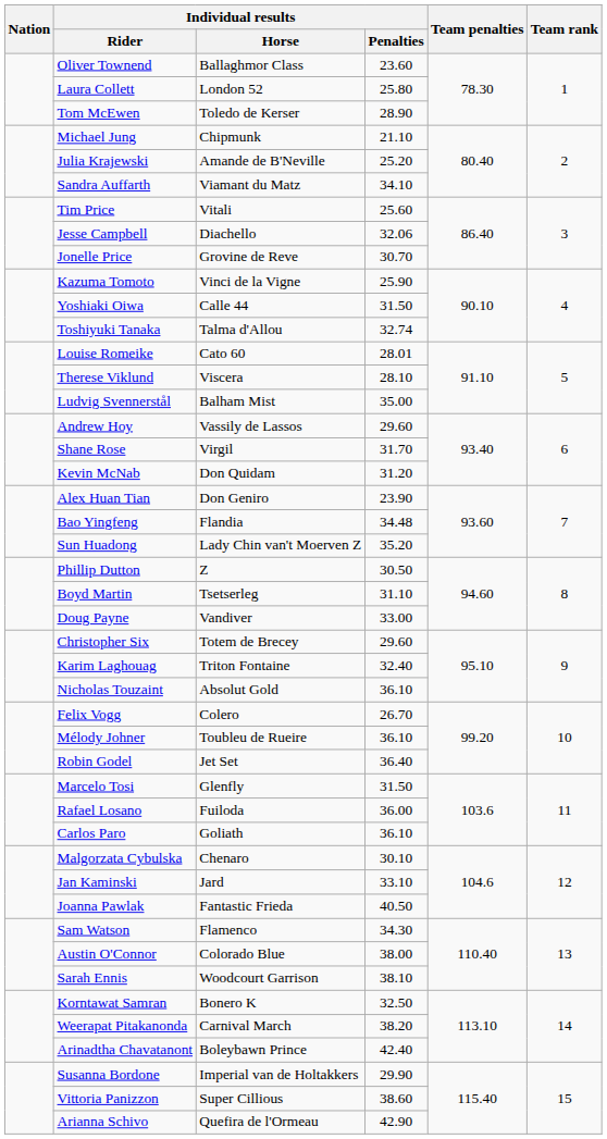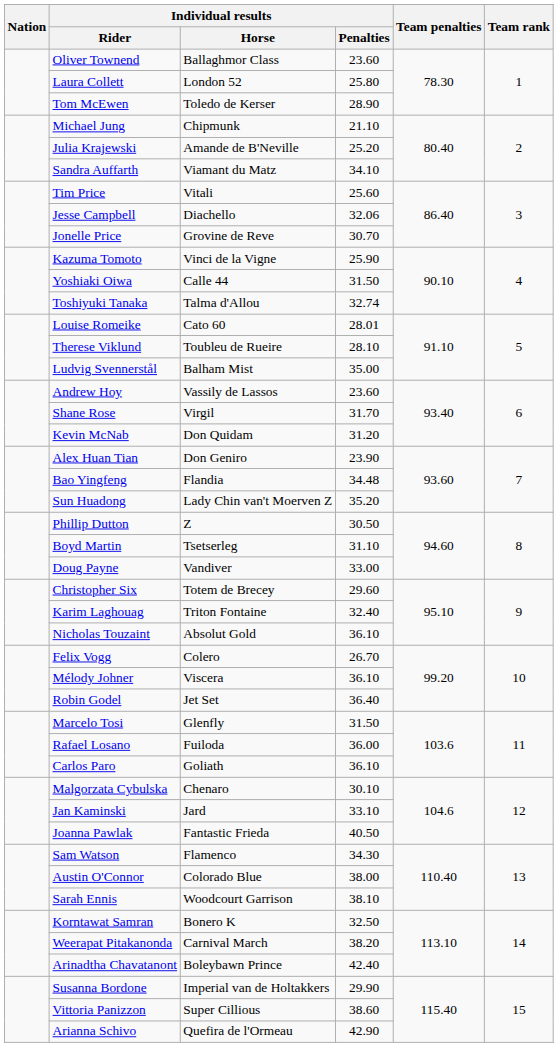 <table class="wikitable sortable" style="font-size:90%">
 <tr>
 <th rowspan="2">Nation</th>
 <th colspan="3">Individual results</th>
 <th rowspan="2">Team penalties</th>
 <th rowspan="2">Team rank</th>
 </tr>
 <tr>
 <th>Rider</th>
 <th>Horse</th>
 <th>Penalties</th>
 </tr>
 <tr>
 <td rowspan="3"></td>
 <td><a href='#'>Oliver Townend</a></td>
 <td>Ballaghmor Class</td>
 <td align=center>23.60</td>
 <td rowspan="3" align="center">78.30</td>
 <td rowspan="3" align="center">1</td>
 </tr>
 <tr>
 <td><a href='#'>Laura Collett</a></td>
 <td>London 52</td>
 <td align=center>25.80</td>
 </tr>
 <tr>
 <td><a href='#'>Tom McEwen</a></td>
 <td>Toledo de Kerser</td>
 <td align=center>28.90</td>
 </tr>
 <tr>
 <td rowspan="3"></td>
 <td><a href='#'>Michael Jung</a></td>
 <td>Chipmunk</td>
 <td align=center>21.10</td>
 <td rowspan="3" align=center>80.40</td>
 <td rowspan="3" align=center>2</td>
 </tr>
 <tr>
 <td><a href='#'>Julia Krajewski</a></td>
 <td>Amande de B'Neville</td>
 <td align=center>25.20</td>
 </tr>
 <tr>
 <td><a href='#'>Sandra Auffarth</a></td>
 <td>Viamant du Matz</td>
 <td align=center>34.10</td>
 </tr>
 <tr>
 <td rowspan="3"></td>
 <td><a href='#'>Tim Price</a></td>
 <td>Vitali</td>
 <td align="center">25.60</td>
 <td rowspan="3" align="center">86.40</td>
 <td rowspan="3" align="center">3</td>
 </tr>
 <tr>
 <td><a href='#'>Jesse Campbell</a></td>
 <td>Diachello</td>
 <td align=center>32.06</td>
 </tr>
 <tr>
 <td><a href='#'>Jonelle Price</a></td>
 <td>Grovine de Reve</td>
 <td align=center>30.70</td>
 </tr>
 <tr>
 <td rowspan="3"></td>
 <td><a href='#'>Kazuma Tomoto</a></td>
 <td>Vinci de la Vigne</td>
 <td align=center>25.90</td>
 <td rowspan="3" align=center>90.10</td>
 <td rowspan="3" align=center>4</td>
 </tr>
 <tr>
 <td><a href='#'>Yoshiaki Oiwa</a></td>
 <td>Calle 44</td>
 <td align=center>31.50</td>
 </tr>
 <tr>
 <td><a href='#'>Toshiyuki Tanaka</a></td>
 <td>Talma d'Allou</td>
 <td align=center>32.74</td>
 </tr>
 <tr>
 <td rowspan="3"></td>
 <td><a href='#'>Louise Romeike</a></td>
 <td>Cato 60</td>
 <td align=center>28.01</td>
 <td rowspan="3" align=center>91.10</td>
 <td rowspan="3" align=center>5</td>
 </tr>
 <tr>
 <td><a href='#'>Therese Viklund</a></td>
-<td>Viscera</td>
+<td>Toubleu de Rueire</td>
 <td align=center>28.10</td>
 </tr>
 <tr>
 <td><a href='#'>Ludvig Svennerstål</a></td>
 <td>Balham Mist</td>
 <td align=center>35.00</td>
 </tr>
 <tr>
 <td rowspan="3"></td>
 <td><a href='#'>Andrew Hoy</a></td>
 <td>Vassily de Lassos</td>
-<td align=center>29.60</td>
+<td align=center>23.60</td>
 <td rowspan="3" align=center>93.40</td>
 <td rowspan="3" align=center>6</td>
 </tr>
 <tr>
 <td><a href='#'>Shane Rose</a></td>
 <td>Virgil</td>
 <td align=center>31.70</td>
 </tr>
 <tr>
 <td><a href='#'>Kevin McNab</a></td>
 <td>Don Quidam</td>
 <td align=center>31.20</td>
 </tr>
 <tr>
 <td rowspan="3"></td>
 <td><a href='#'>Alex Huan Tian</a></td>
 <td>Don Geniro</td>
 <td align=center>23.90</td>
 <td rowspan="3" align=center>93.60</td>
 <td rowspan="3" align=center>7</td>
 </tr>
 <tr>
 <td><a href='#'>Bao Yingfeng</a></td>
 <td>Flandia</td>
 <td align=center>34.48</td>
 </tr>
 <tr>
 <td><a href='#'>Sun Huadong</a></td>
 <td>Lady Chin van't Moerven Z</td>
 <td align=center>35.20</td>
 </tr>
 <tr>
 <td rowspan="3"></td>
 <td><a href='#'>Phillip Dutton</a></td>
 <td>Z</td>
 <td align=center>30.50</td>
 <td rowspan="3" align=center>94.60</td>
 <td rowspan="3" align=center>8</td>
 </tr>
 <tr>
 <td><a href='#'>Boyd Martin</a></td>
 <td>Tsetserleg</td>
 <td align=center>31.10</td>
 </tr>
 <tr>
 <td><a href='#'>Doug Payne</a></td>
 <td>Vandiver</td>
 <td align=center>33.00</td>
 </tr>
 <tr>
 <td rowspan="3"></td>
 <td><a href='#'>Christopher Six</a></td>
 <td>Totem de Brecey</td>
 <td align=center>29.60</td>
 <td rowspan="3" align=center>95.10</td>
 <td rowspan="3" align=center>9</td>
 </tr>
 <tr>
 <td><a href='#'>Karim Laghouag</a></td>
 <td>Triton Fontaine</td>
 <td align=center>32.40</td>
 </tr>
 <tr>
 <td><a href='#'>Nicholas Touzaint</a></td>
 <td>Absolut Gold</td>
 <td align=center>36.10</td>
 </tr>
 <tr>
 <td rowspan="3"></td>
 <td><a href='#'>Felix Vogg</a></td>
 <td>Colero</td>
 <td align=center>26.70</td>
 <td rowspan="3" align=center>99.20</td>
 <td rowspan="3" align=center>10</td>
 </tr>
 <tr>
 <td><a href='#'>Mélody Johner</a></td>
-<td>Toubleu de Rueire</td>
+<td>Viscera</td>
 <td align=center>36.10</td>
 </tr>
 <tr>
 <td><a href='#'>Robin Godel</a></td>
 <td>Jet Set</td>
 <td align=center>36.40</td>
 </tr>
 <tr>
 <td rowspan="3"></td>
 <td><a href='#'>Marcelo Tosi</a></td>
 <td>Glenfly</td>
 <td align=center>31.50</td>
 <td rowspan="3" align=center>103.6</td>
 <td rowspan="3" align=center>11</td>
 </tr>
 <tr>
 <td><a href='#'>Rafael Losano</a></td>
 <td>Fuiloda</td>
 <td align=center>36.00</td>
 </tr>
 <tr>
 <td><a href='#'>Carlos Paro</a></td>
 <td>Goliath</td>
 <td align=center>36.10</td>
 </tr>
 <tr>
 <td rowspan="3"></td>
 <td><a href='#'>Malgorzata Cybulska</a></td>
 <td>Chenaro</td>
 <td align=center>30.10</td>
 <td rowspan="3" align=center>104.6</td>
 <td rowspan="3" align=center>12</td>
 </tr>
 <tr>
 <td><a href='#'>Jan Kaminski</a></td>
 <td>Jard</td>
 <td align=center>33.10</td>
 </tr>
 <tr>
 <td><a href='#'>Joanna Pawlak</a></td>
 <td>Fantastic Frieda</td>
 <td align=center>40.50</td>
 </tr>
 <tr>
 <td rowspan="3"></td>
 <td><a href='#'>Sam Watson</a></td>
 <td>Flamenco</td>
 <td align=center>34.30</td>
 <td rowspan="3" align=center>110.40</td>
 <td rowspan="3" align=center>13</td>
 </tr>
 <tr>
 <td><a href='#'>Austin O'Connor</a></td>
 <td>Colorado Blue</td>
 <td align=center>38.00</td>
 </tr>
 <tr>
 <td><a href='#'>Sarah Ennis</a></td>
 <td>Woodcourt Garrison</td>
 <td align=center>38.10</td>
 </tr>
 <tr>
 <td rowspan="3"></td>
 <td><a href='#'>Korntawat Samran</a></td>
 <td>Bonero K</td>
 <td align=center>32.50</td>
 <td rowspan="3" align=center>113.10</td>
 <td rowspan="3" align=center>14</td>
 </tr>
 <tr>
 <td><a href='#'>Weerapat Pitakanonda</a></td>
 <td>Carnival March</td>
 <td align=center>38.20</td>
 </tr>
 <tr>
 <td><a href='#'>Arinadtha Chavatanont</a></td>
 <td>Boleybawn Prince</td>
 <td align=center>42.40</td>
 </tr>
 <tr>
 <td rowspan="3"></td>
 <td><a href='#'>Susanna Bordone</a></td>
 <td>Imperial van de Holtakkers</td>
 <td align=center>29.90</td>
 <td rowspan="3" align=center>115.40</td>
 <td rowspan="3" align=center>15</td>
 </tr>
 <tr>
 <td><a href='#'>Vittoria Panizzon</a></td>
 <td>Super Cillious</td>
 <td align=center>38.60</td>
 </tr>
 <tr>
 <td><a href='#'>Arianna Schivo</a></td>
 <td>Quefira de l'Ormeau</td>
 <td align=center>42.90</td>
 </tr>
 </table>
